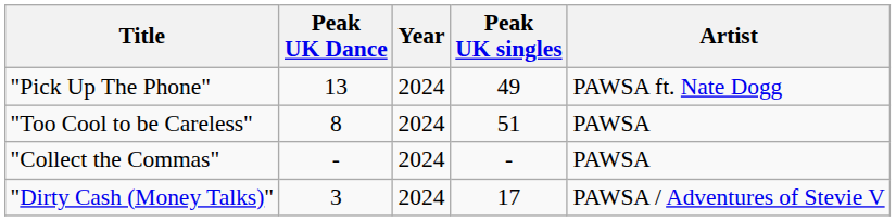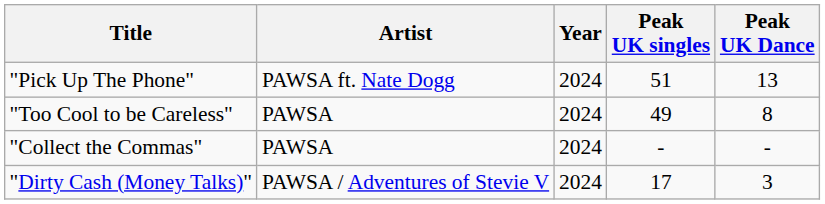 <table class="wikitable sortable">
 <tr>
 <th>Title</th>
-<th>Peak<br><a href='#'>UK Dance</a></th>
+<th>Artist</th>
 <th>Year</th>
 <th>Peak<br><a href='#'>UK singles</a></th>
-<th>Artist</th>
+<th>Peak<br><a href='#'>UK Dance</a></th>
 </tr>
 <tr>
 <td>"Pick Up The Phone"</td>
+<td>PAWSA ft. <a href='#'>Nate Dogg</a></td>
+<td>2024</td>
+<td style="text-align:center;">51</td>
 <td style="text-align:center;">13</td>
-<td>2024</td>
-<td style="text-align:center;">49</td>
-<td>PAWSA ft. <a href='#'>Nate Dogg</a></td>
 </tr>
 <tr>
 <td>"Too Cool to be Careless"</td>
+<td>PAWSA</td>
+<td>2024</td>
+<td style="text-align:center;">49</td>
 <td style="text-align:center;">8</td>
-<td>2024</td>
-<td style="text-align:center;">51</td>
-<td>PAWSA</td>
 </tr>
 <tr>
 <td>"Collect the Commas"</td>
-<td style="text-align:center;">-</td>
+<td>PAWSA</td>
 <td>2024</td>
 <td style="text-align:center;">-</td>
-<td>PAWSA</td>
+<td style="text-align:center;">-</td>
 </tr>
 <tr>
 <td>"<a href='#'>Dirty Cash (Money Talks)</a>"</td>
-<td style="text-align:center;">3</td>
+<td>PAWSA / <a href='#'>Adventures of Stevie V</a></td>
 <td>2024</td>
 <td style="text-align:center;">17</td>
-<td>PAWSA / <a href='#'>Adventures of Stevie V</a></td>
+<td style="text-align:center;">3</td>
 </tr>
 </table>
